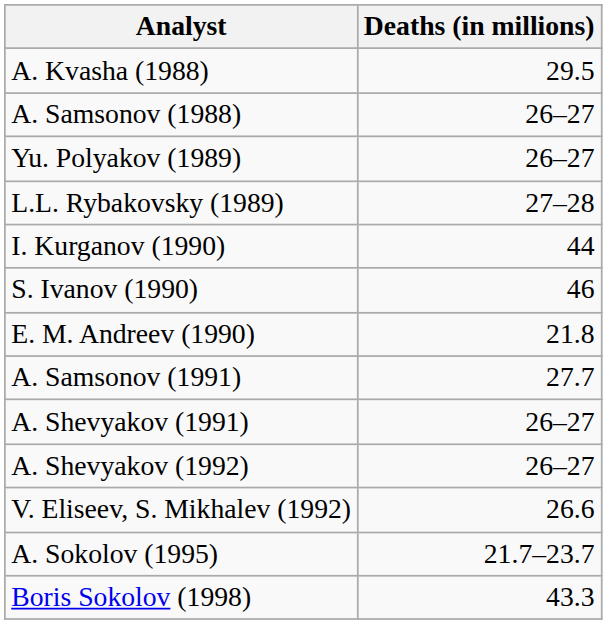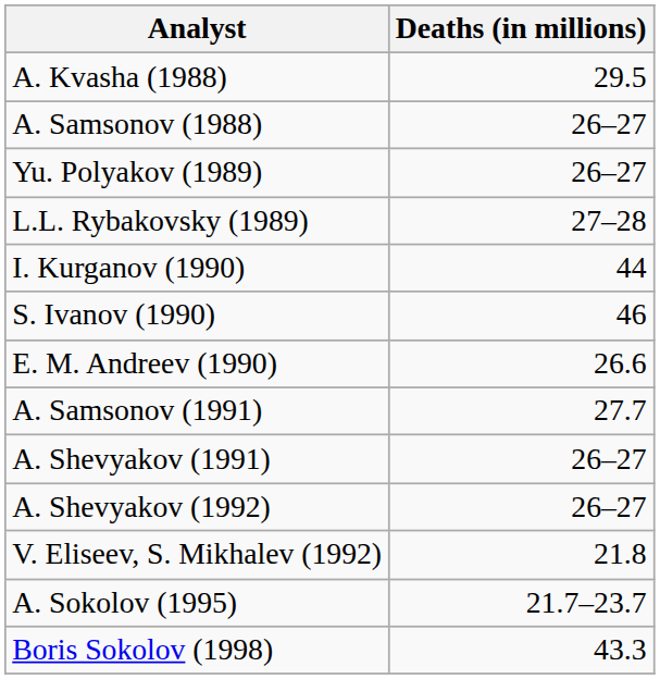 <table class="wikitable">
 <tr>
 <th>Analyst</th>
 <th>Deaths (in millions)</th>
 </tr>
 <tr>
 <td>A. Kvasha (1988)</td>
 <td style="text-align:right;">29.5</td>
 </tr>
 <tr>
 <td>A. Samsonov (1988)</td>
 <td style="text-align:right;">26–27</td>
 </tr>
 <tr>
 <td>Yu. Polyakov (1989)</td>
 <td style="text-align:right;">26–27</td>
 </tr>
 <tr>
 <td>L.L. Rybakovsky (1989)</td>
 <td style="text-align:right;">27–28</td>
 </tr>
 <tr>
 <td>I. Kurganov (1990)</td>
 <td style="text-align:right;">44</td>
 </tr>
 <tr>
 <td>S. Ivanov (1990)</td>
 <td style="text-align:right;">46</td>
 </tr>
 <tr>
 <td>E. M. Andreev (1990)</td>
-<td style="text-align:right;">21.8</td>
+<td style="text-align:right;">26.6</td>
 </tr>
 <tr>
 <td>A. Samsonov (1991)</td>
 <td style="text-align:right;">27.7</td>
 </tr>
 <tr>
 <td>A. Shevyakov (1991)</td>
 <td style="text-align:right;">26–27</td>
 </tr>
 <tr>
 <td>A. Shevyakov (1992)</td>
 <td style="text-align:right;">26–27</td>
 </tr>
 <tr>
 <td>V. Eliseev, S. Mikhalev (1992)</td>
-<td style="text-align:right;">26.6</td>
+<td style="text-align:right;">21.8</td>
 </tr>
 <tr>
 <td>A. Sokolov (1995)</td>
 <td style="text-align:right;">21.7–23.7</td>
 </tr>
 <tr>
 <td><a href='#'>Boris Sokolov</a> (1998)</td>
 <td style="text-align:right;">43.3</td>
 </tr>
 </table>
